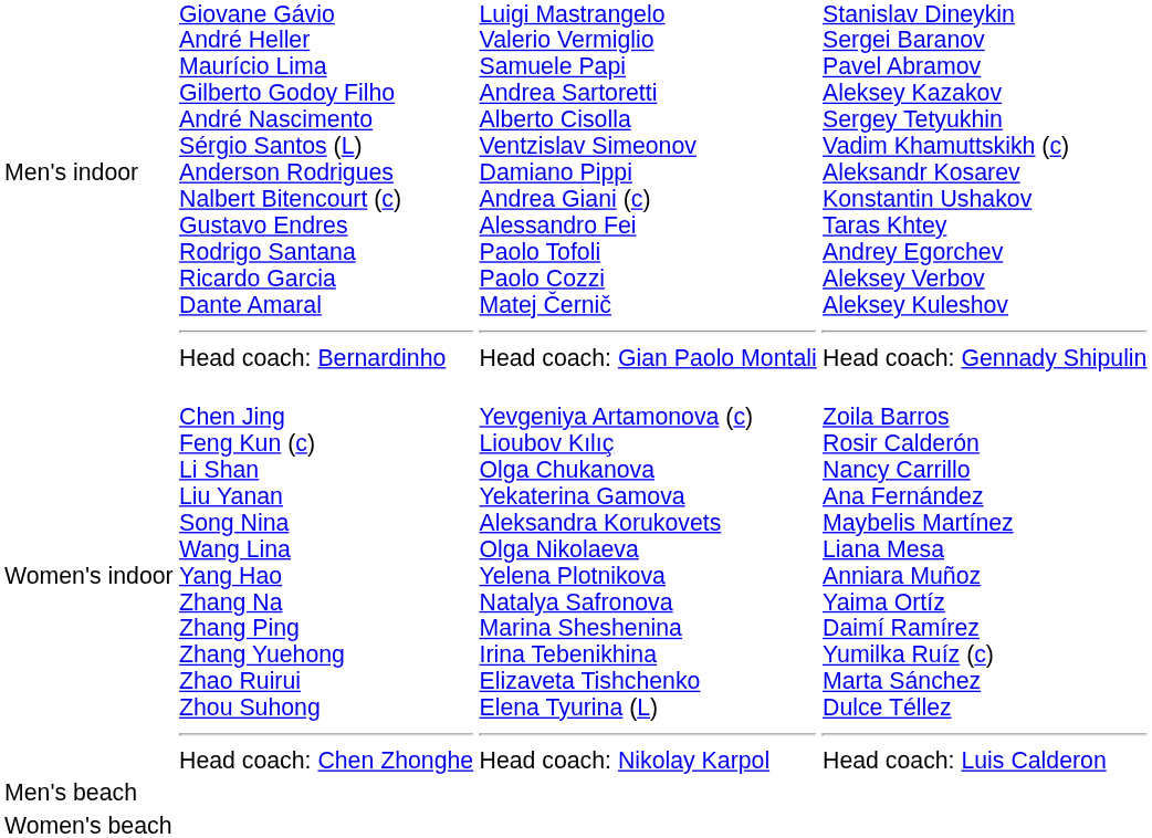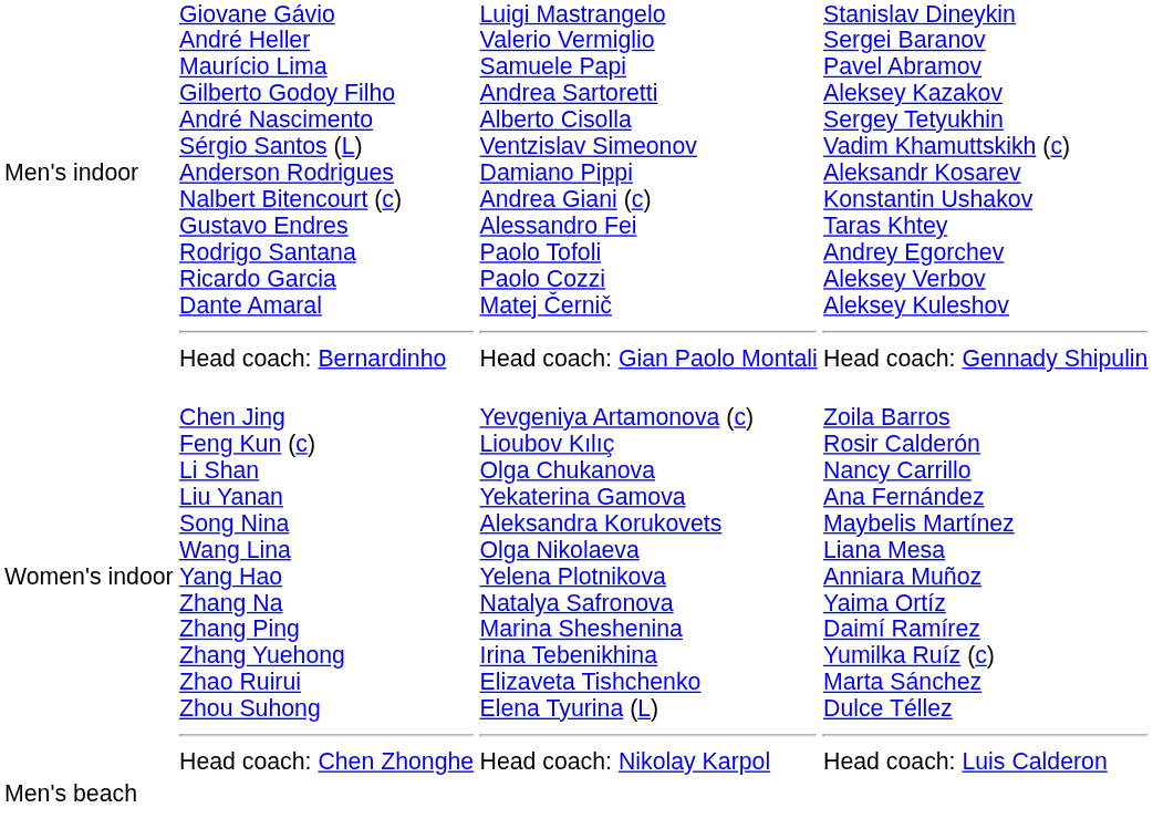 <table>
 <tr>
 <td>Men's indoor<br></td>
 <td valign=top><br><a href='#'>Giovane Gávio</a><br><a href='#'>André Heller</a><br><a href='#'>Maurício Lima</a><br><a href='#'>Gilberto Godoy Filho</a><br><a href='#'>André Nascimento</a><br><a href='#'>Sérgio Santos</a> (<a href='#'>L</a>)<br><a href='#'>Anderson Rodrigues</a><br><a href='#'>Nalbert Bitencourt</a> (<a href='#'>c</a>)<br><a href='#'>Gustavo Endres</a><br><a href='#'>Rodrigo Santana</a><br><a href='#'>Ricardo Garcia</a><br><a href='#'>Dante Amaral</a><br><hr>Head coach: <a href='#'>Bernardinho</a></td>
 <td valign=top><br><a href='#'>Luigi Mastrangelo</a><br><a href='#'>Valerio Vermiglio</a><br><a href='#'>Samuele Papi</a><br><a href='#'>Andrea Sartoretti</a><br><a href='#'>Alberto Cisolla</a><br><a href='#'>Ventzislav Simeonov</a><br><a href='#'>Damiano Pippi</a><br><a href='#'>Andrea Giani</a> (<a href='#'>c</a>)<br><a href='#'>Alessandro Fei</a><br><a href='#'>Paolo Tofoli</a><br><a href='#'>Paolo Cozzi</a><br><a href='#'>Matej Černič</a><br><hr>Head coach: <a href='#'>Gian Paolo Montali</a></td>
 <td valign=top><br><a href='#'>Stanislav Dineykin</a><br><a href='#'>Sergei Baranov</a><br><a href='#'>Pavel Abramov</a><br><a href='#'>Aleksey Kazakov</a><br><a href='#'>Sergey Tetyukhin</a><br><a href='#'>Vadim Khamuttskikh</a> (<a href='#'>c</a>)<br><a href='#'>Aleksandr Kosarev</a><br><a href='#'>Konstantin Ushakov</a><br><a href='#'>Taras Khtey</a><br><a href='#'>Andrey Egorchev</a><br><a href='#'>Aleksey Verbov</a><br><a href='#'>Aleksey Kuleshov</a><br><hr>Head coach: <a href='#'>Gennady Shipulin</a></td>
 </tr>
 <tr>
 <td>Women's indoor<br></td>
 <td valign=top><br><a href='#'>Chen Jing</a><br><a href='#'>Feng Kun</a> (<a href='#'>c</a>)<br><a href='#'>Li Shan</a><br><a href='#'>Liu Yanan</a><br><a href='#'>Song Nina</a><br><a href='#'>Wang Lina</a><br><a href='#'>Yang Hao</a><br><a href='#'>Zhang Na</a><br><a href='#'>Zhang Ping</a><br><a href='#'>Zhang Yuehong</a><br><a href='#'>Zhao Ruirui</a><br><a href='#'>Zhou Suhong</a><br><hr>Head coach: <a href='#'>Chen Zhonghe</a></td>
 <td valign=top><br><a href='#'>Yevgeniya Artamonova</a> (<a href='#'>c</a>)<br><a href='#'>Lioubov Kılıç</a><br><a href='#'>Olga Chukanova</a><br><a href='#'>Yekaterina Gamova</a><br><a href='#'>Aleksandra Korukovets</a><br><a href='#'>Olga Nikolaeva</a><br><a href='#'>Yelena Plotnikova</a><br><a href='#'>Natalya Safronova</a><br><a href='#'>Marina Sheshenina</a><br><a href='#'>Irina Tebenikhina</a><br><a href='#'>Elizaveta Tishchenko</a><br><a href='#'>Elena Tyurina</a> (<a href='#'>L</a>)<br><hr>Head coach: <a href='#'>Nikolay Karpol</a></td>
 <td valign=top><br><a href='#'>Zoila Barros</a><br><a href='#'>Rosir Calderón</a><br><a href='#'>Nancy Carrillo</a><br><a href='#'>Ana Fernández</a><br><a href='#'>Maybelis Martínez</a><br><a href='#'>Liana Mesa</a><br><a href='#'>Anniara Muñoz</a><br><a href='#'>Yaima Ortíz</a><br><a href='#'>Daimí Ramírez</a><br><a href='#'>Yumilka Ruíz</a> (<a href='#'>c</a>)<br><a href='#'>Marta Sánchez</a><br><a href='#'>Dulce Téllez</a><br><hr>Head coach: <a href='#'>Luis Calderon</a></td>
 </tr>
 <tr>
 <td>Men's beach<br></td>
 <td></td>
 <td></td>
 <td></td>
 </tr>
-<tr>
-<td>Women's beach<br></td>
-<td></td>
-<td></td>
-<td></td>
-</tr>
 </table>
